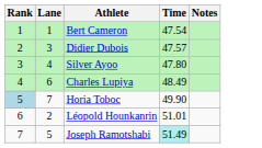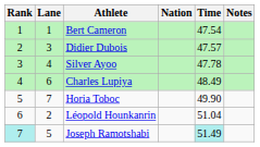 <table class="wikitable sortable" style="text-align:center">
 <tr>
 <th>Rank</th>
 <th>Lane</th>
 <th>Athlete</th>
+<th>Nation</th>
 <th>Time</th>
 <th>Notes</th>
 </tr>
 <tr style="background:#bbf3bb;">
 <td>1</td>
 <td>1</td>
 <td align=left><a href='#'>Bert Cameron</a></td>
+<td align=left></td>
 <td>47.54</td>
 <td></td>
 </tr>
 <tr style="background:#bbf3bb;">
 <td>2</td>
 <td>3</td>
 <td align=left><a href='#'>Didier Dubois</a></td>
+<td align=left></td>
 <td>47.57</td>
 <td></td>
 </tr>
 <tr style="background:#bbf3bb;">
 <td>3</td>
 <td>4</td>
 <td align=left><a href='#'>Silver Ayoo</a></td>
-<td>47.80</td>
+<td align=left></td>
+<td>47.78</td>
 <td></td>
 </tr>
 <tr style="background:#bbf3bb;">
 <td>4</td>
 <td>6</td>
 <td align=left><a href='#'>Charles Lupiya</a></td>
+<td align=left></td>
 <td>48.49</td>
 <td></td>
 </tr>
 <tr>
-<td style="background: lightblue;">5</td>
+<td>5</td>
 <td>7</td>
 <td align=left><a href='#'>Horia Toboc</a></td>
+<td align=left></td>
 <td>49.90</td>
 <td></td>
 </tr>
 <tr>
 <td>6</td>
 <td>2</td>
 <td align=left><a href='#'>Léopold Hounkanrin</a></td>
-<td>51.01</td>
+<td align=left></td>
+<td>51.04</td>
 <td></td>
 </tr>
 <tr>
-<td>7</td>
+<td style="background: paleturquoise;">7</td>
 <td>5</td>
 <td align=left><a href='#'>Joseph Ramotshabi</a></td>
+<td align=left></td>
 <td style="background: paleturquoise;">51.49</td>
 <td></td>
 </tr>
 </table>
